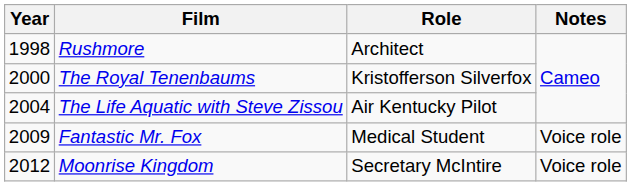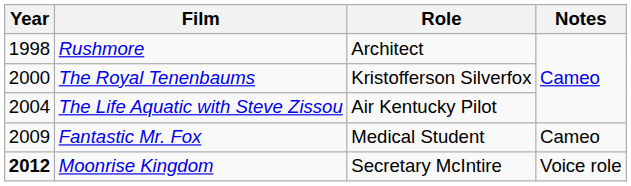 <table class="wikitable">
 <tr>
 <th>Year</th>
 <th>Film</th>
 <th>Role</th>
 <th>Notes</th>
 </tr>
 <tr>
 <td>1998</td>
 <td><em><a href='#'>Rushmore</a></em></td>
 <td>Architect</td>
 <td rowspan="3"><a href='#'>Cameo</a></td>
 </tr>
 <tr>
 <td>2000</td>
 <td><em><a href='#'>The Royal Tenenbaums</a></em></td>
 <td>Kristofferson Silverfox</td>
 </tr>
 <tr>
 <td>2004</td>
 <td><em><a href='#'>The Life Aquatic with Steve Zissou</a></em></td>
 <td>Air Kentucky Pilot</td>
 </tr>
 <tr>
 <td>2009</td>
 <td><em><a href='#'>Fantastic Mr. Fox</a></em></td>
 <td>Medical Student</td>
-<td>Voice role</td>
+<td>Cameo</td>
 </tr>
 <tr>
-<td>2012</td>
+<td><strong>2012</strong></td>
 <td><em><a href='#'>Moonrise Kingdom</a></em></td>
 <td>Secretary McIntire</td>
 <td>Voice role</td>
 </tr>
 </table>
